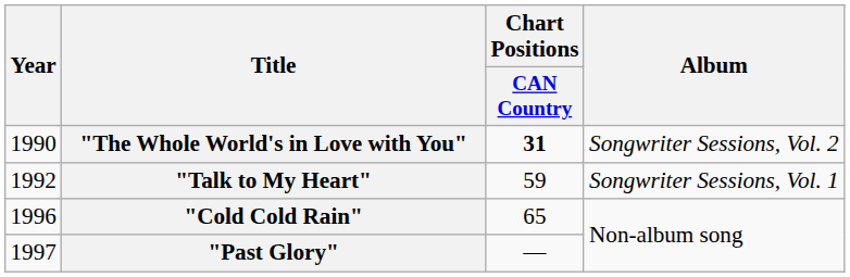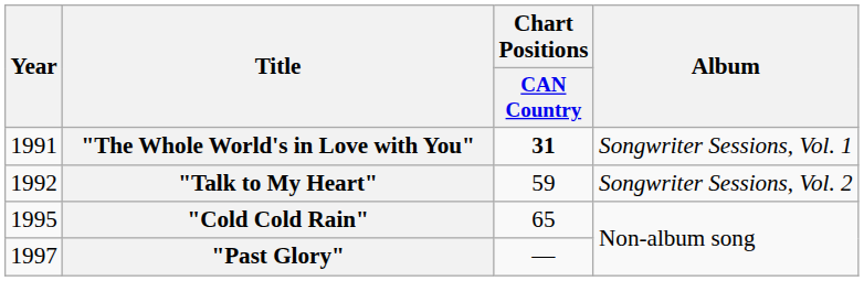 <table class="wikitable plainrowheaders" style=text-align:center;>
 <tr>
 <th scope="col" rowspan="2">Year</th>
 <th scope="col" rowspan="2" style="width:18em;">Title</th>
 <th scope="col" colspan="1">Chart Positions</th>
 <th scope="col" rowspan="2">Album</th>
 </tr>
 <tr>
 <th style="width:4em;font-size:90%;"><a href='#'>CAN Country</a></th>
 </tr>
 <tr>
-<td>1990</td>
+<td>1991</td>
 <th scope="row">"The Whole World's in Love with You"</th>
 <td><strong>31</strong></td>
-<td align="left"><em>Songwriter Sessions, Vol. 2</em></td>
+<td align="left"><em>Songwriter Sessions, Vol. 1</em></td>
 </tr>
 <tr>
 <td>1992</td>
 <th scope="row">"Talk to My Heart"</th>
 <td>59</td>
-<td align="left"><em>Songwriter Sessions, Vol. 1</em></td>
+<td align="left"><em>Songwriter Sessions, Vol. 2</em></td>
 </tr>
 <tr>
-<td>1996</td>
+<td>1995</td>
 <th scope="row">"Cold Cold Rain"</th>
 <td>65</td>
 <td rowspan="2" align="left">Non-album song</td>
 </tr>
 <tr>
 <td>1997</td>
 <th scope="row">"Past Glory"</th>
 <td>—</td>
 </tr>
 </table>
